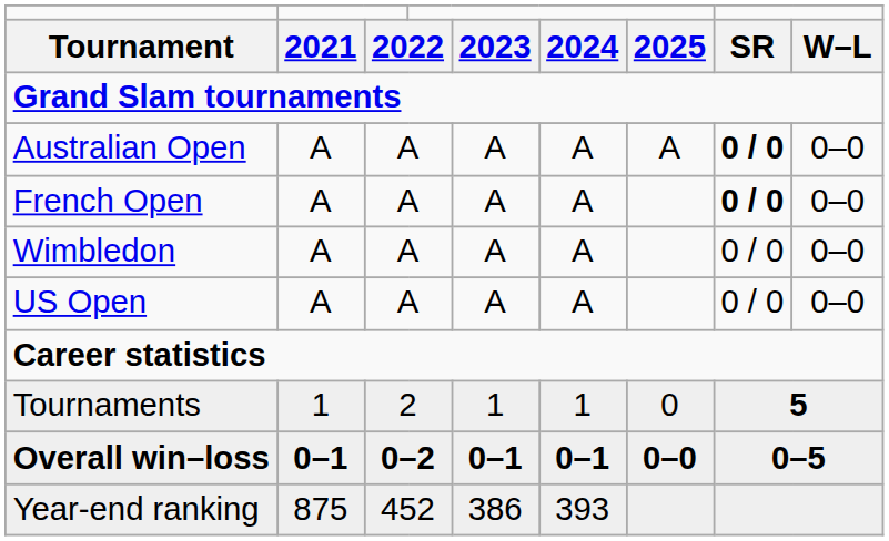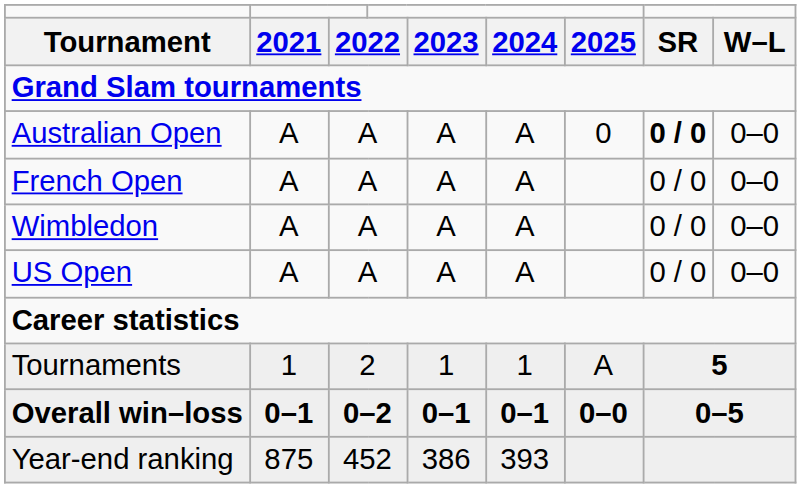 <table class=wikitable style=text-align:center>
 <tr>
 <td></td>
 <td colspan=2></td>
 <td colspan=4></td>
 <td colspan=2></td>
 </tr>
 <tr>
 <th>Tournament</th>
 <th><a href='#'>2021</a></th>
 <th colspan=2><a href='#'>2022</a></th>
 <th><a href='#'>2023</a></th>
 <th><a href='#'>2024</a></th>
 <th><a href='#'>2025</a></th>
 <th>SR</th>
 <th width=38>W–L</th>
 </tr>
 <tr>
 <td colspan=9 align=left><strong><a href='#'>Grand Slam tournaments</a></strong></td>
 </tr>
 <tr>
 <td align=left><a href='#'>Australian Open</a></td>
 <td>A</td>
 <td colspan=2>A</td>
 <td>A</td>
 <td>A</td>
-<td>A</td>
+<td>0</td>
 <td><strong>0 / 0</strong></td>
 <td>0–0</td>
 </tr>
 <tr>
 <td align=left><a href='#'>French Open</a></td>
 <td>A</td>
 <td colspan=2>A</td>
 <td>A</td>
 <td>A</td>
 <td></td>
-<td><strong>0 / 0</strong></td>
+<td>0 / 0</td>
 <td>0–0</td>
 </tr>
 <tr>
 <td align=left><a href='#'>Wimbledon</a></td>
 <td>A</td>
 <td colspan=2>A</td>
 <td>A</td>
 <td>A</td>
 <td></td>
 <td>0 / 0</td>
 <td>0–0</td>
 </tr>
 <tr>
 <td align=left><a href='#'>US Open</a></td>
 <td>A</td>
 <td colspan=2>A</td>
 <td>A</td>
 <td>A</td>
 <td></td>
 <td>0 / 0</td>
 <td>0–0</td>
 </tr>
 <tr>
 <td colspan=9 align=left><strong>Career statistics</strong></td>
 </tr>
 <tr bgcolor=efefef>
 <td align=left>Tournaments</td>
 <td>1</td>
 <td colspan=2>2</td>
 <td>1</td>
 <td>1</td>
-<td>0</td>
+<td>A</td>
 <td colspan=2><strong>5</strong></td>
 </tr>
 <tr style=font-weight:bold;background:#efefef>
 <td style=text-align:left>Overall win–loss</td>
 <td>0–1</td>
 <td colspan=2>0–2</td>
 <td>0–1</td>
 <td>0–1</td>
 <td>0–0</td>
 <td colspan=2>0–5</td>
 </tr>
 <tr bgcolor=efefef>
 <td align=left>Year-end ranking</td>
 <td>875</td>
 <td colspan=2>452</td>
 <td>386</td>
 <td>393</td>
 <td></td>
 <td colspan=2></td>
 </tr>
 </table>
